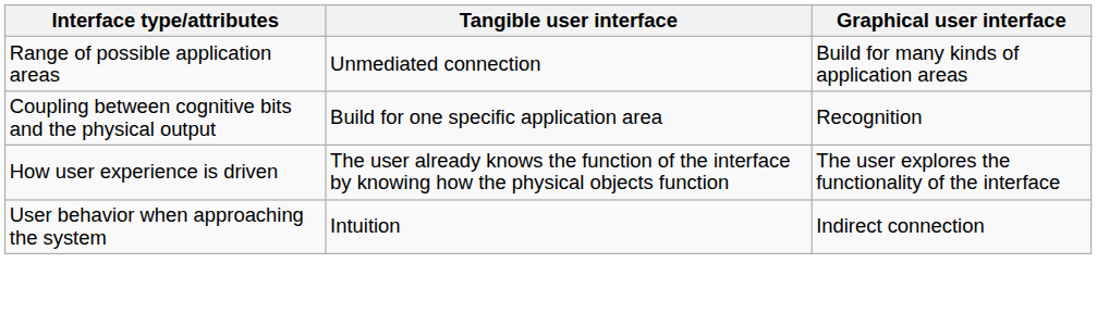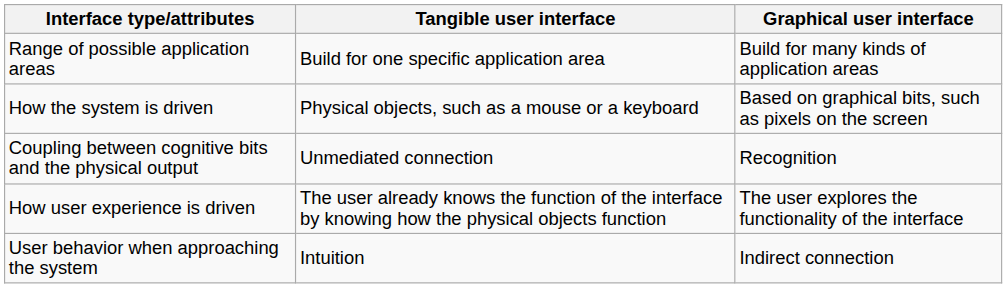 <table class="wikitable">
 <tr>
 <th>Interface type/attributes</th>
 <th>Tangible user interface</th>
 <th>Graphical user interface</th>
 </tr>
 <tr>
 <td>Range of possible application areas</td>
-<td>Unmediated connection</td>
+<td>Build for one specific application area</td>
 <td>Build for many kinds of application areas</td>
 </tr>
 <tr>
+<td>How the system is driven</td>
+<td>Physical objects, such as a mouse or a keyboard</td>
+<td>Based on graphical bits, such as pixels on the screen</td>
+</tr>
+<tr>
 <td>Coupling between cognitive bits and the physical output</td>
-<td>Build for one specific application area</td>
+<td>Unmediated connection</td>
 <td>Recognition</td>
 </tr>
 <tr>
 <td>How user experience is driven</td>
 <td>The user already knows the function of the interface by knowing how the physical objects function</td>
 <td>The user explores the functionality of the interface</td>
 </tr>
 <tr>
 <td>User behavior when approaching the system</td>
 <td>Intuition</td>
 <td>Indirect connection</td>
 </tr>
 </table>
